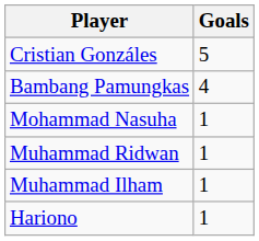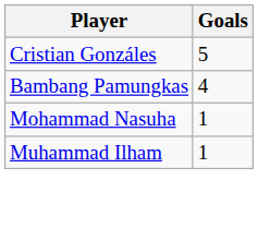 <table class="wikitable sortable" style="text-align: left;">
 <tr>
 <th>Player</th>
 <th>Goals</th>
 </tr>
 <tr>
 <td><a href='#'>Cristian Gonzáles</a></td>
 <td>5</td>
 </tr>
 <tr>
 <td><a href='#'>Bambang Pamungkas</a></td>
 <td>4</td>
 </tr>
 <tr>
 <td><a href='#'>Mohammad Nasuha</a></td>
 <td>1</td>
 </tr>
 <tr>
-<td><a href='#'>Muhammad Ridwan</a></td>
-<td>1</td>
-</tr>
-<tr>
 <td><a href='#'>Muhammad Ilham</a></td>
 <td>1</td>
 </tr>
-<tr>
-<td><a href='#'>Hariono</a></td>
-<td>1</td>
-</tr>
 </table>
